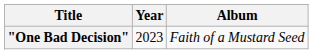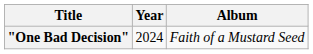 <table class="wikitable plainrowheaders" style="text-align:center;">
 <tr>
 <th scope="col">Title</th>
 <th scope="col">Year</th>
 <th scope="col">Album</th>
 </tr>
 <tr>
 <th scope="row">"One Bad Decision"<br></th>
-<td>2023</td>
+<td>2024</td>
 <td><em>Faith of a Mustard Seed</em></td>
 </tr>
 </table>
